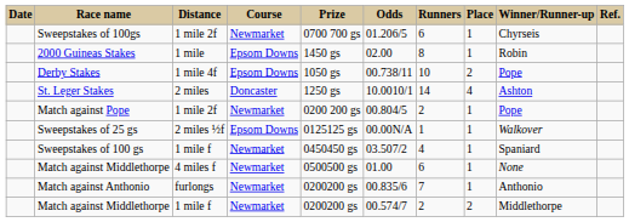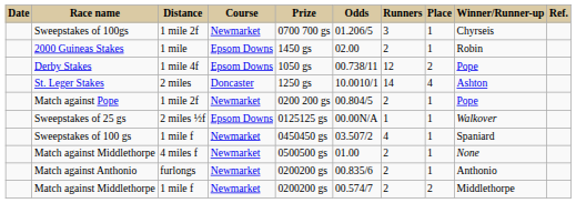 <table class = "wikitable sortable" | border="1" cellpadding="1" style=" text-align:centre; margin-left:1em; float:centre ;border-collapse: collapse; font-size:80%">
 <tr style="background:#dacaa4; text-align:center;">
 <th style="background:#dacaa4;">Date</th>
 <th style="background:#dacaa4;">Race name</th>
 <th style="background:#dacaa4;">Distance</th>
 <th style="background:#dacaa4;">Course</th>
 <th style="background:#dacaa4;">Prize</th>
 <th style="background:#dacaa4;">Odds</th>
 <th style="background:#dacaa4;">Runners</th>
 <th style="background:#dacaa4;">Place</th>
 <th style="background:#dacaa4;">Winner/Runner-up</th>
 <th style="background:#dacaa4;">Ref.</th>
 </tr>
 <tr>
 <td></td>
 <td>Sweepstakes of 100gs</td>
 <td>1 mile 2f</td>
 <td><a href='#'>Newmarket</a></td>
 <td><span>0700</span> 700 gs</td>
 <td><span>01.20</span>6/5</td>
-<td>6</td>
+<td>3</td>
 <td>1</td>
 <td>Chyrseis</td>
 <td></td>
 </tr>
 <tr>
 <td></td>
 <td><a href='#'>2000 Guineas Stakes</a></td>
 <td>1 mile</td>
 <td><a href='#'>Epsom Downs</a></td>
 <td>1450 gs</td>
 <td><span>02.00</span></td>
-<td>8</td>
+<td>2</td>
 <td>1</td>
 <td>Robin</td>
 <td></td>
 </tr>
 <tr>
 <td></td>
 <td><a href='#'>Derby Stakes</a></td>
 <td>1 mile 4f</td>
 <td><a href='#'>Epsom Downs</a></td>
 <td>1050 gs</td>
 <td><span>00.73</span>8/11</td>
-<td>10</td>
+<td>12</td>
 <td>2</td>
 <td><a href='#'>Pope</a></td>
 <td></td>
 </tr>
 <tr>
 <td></td>
 <td><a href='#'>St. Leger Stakes</a></td>
 <td>2 miles</td>
 <td><a href='#'>Doncaster</a></td>
 <td>1250 gs</td>
 <td><span>10.00</span>10/1</td>
 <td>14</td>
 <td>4</td>
 <td><a href='#'>Ashton</a></td>
 <td></td>
 </tr>
 <tr>
 <td></td>
 <td>Match against <a href='#'>Pope</a></td>
 <td>1 mile 2f</td>
 <td><a href='#'>Newmarket</a></td>
 <td><span>0200</span> 200 gs</td>
 <td><span>00.80</span>4/5</td>
 <td>2</td>
 <td>1</td>
 <td><a href='#'>Pope</a></td>
 <td></td>
 </tr>
 <tr>
 <td></td>
 <td>Sweepstakes of 25 gs</td>
 <td>2 miles ½f</td>
 <td><a href='#'>Epsom Downs</a></td>
 <td><span>0125</span>125 gs</td>
 <td><span>00.00</span>N/A</td>
 <td>1</td>
 <td>1</td>
 <td><em>Walkover</em></td>
 <td></td>
 </tr>
 <tr>
 <td></td>
 <td>Sweepstakes of 100 gs</td>
 <td>1 mile f</td>
 <td><a href='#'>Newmarket</a></td>
 <td><span>0450</span>450 gs</td>
 <td><span>03.50</span>7/2</td>
 <td>4</td>
 <td>1</td>
 <td>Spaniard</td>
 <td></td>
 </tr>
 <tr>
 <td></td>
 <td>Match against Middlethorpe</td>
 <td>4 miles f</td>
 <td><a href='#'>Newmarket</a></td>
 <td><span>0500</span>500 gs</td>
 <td><span>01.00</span></td>
-<td>6</td>
+<td>2</td>
 <td>1</td>
 <td><em>None</em></td>
 <td></td>
 </tr>
 <tr>
 <td></td>
 <td>Match against Anthonio</td>
 <td> furlongs</td>
 <td><a href='#'>Newmarket</a></td>
 <td><span>0200</span>200 gs</td>
 <td><span>00.83</span>5/6</td>
-<td>7</td>
+<td>2</td>
 <td>1</td>
 <td>Anthonio</td>
 <td></td>
 </tr>
 <tr>
 <td></td>
 <td>Match against Middlethorpe</td>
 <td>1 mile f</td>
 <td><a href='#'>Newmarket</a></td>
 <td><span>0200</span>200 gs</td>
 <td><span>00.57</span>4/7</td>
 <td>2</td>
 <td>2</td>
 <td>Middlethorpe</td>
 <td></td>
 </tr>
 </table>
